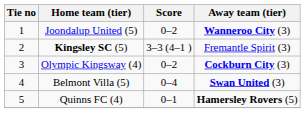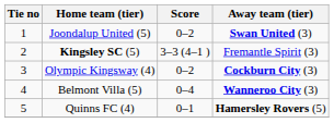 <table class="wikitable" style="text-align:center">
 <tr>
 <th>Tie no</th>
 <th>Home team (tier)</th>
 <th>Score</th>
 <th>Away team (tier)</th>
 </tr>
 <tr>
 <td>1</td>
 <td><a href='#'>Joondalup United</a> (5)</td>
 <td>0–2</td>
-<td><strong><a href='#'>Wanneroo City</a></strong> (3)</td>
+<td><strong><a href='#'>Swan United</a></strong> (3)</td>
 </tr>
 <tr>
 <td>2</td>
 <td><strong>Kingsley SC</strong> (5)</td>
 <td>3–3 (4–1 )</td>
 <td><a href='#'>Fremantle Spirit</a> (3)</td>
 </tr>
 <tr>
 <td>3</td>
 <td><a href='#'>Olympic Kingsway</a> (4)</td>
 <td>0–2</td>
 <td><strong><a href='#'>Cockburn City</a></strong> (3)</td>
 </tr>
 <tr>
 <td>4</td>
 <td>Belmont Villa (5)</td>
 <td>0–4</td>
-<td><strong><a href='#'>Swan United</a></strong> (3)</td>
+<td><strong><a href='#'>Wanneroo City</a></strong> (3)</td>
 </tr>
 <tr>
 <td>5</td>
 <td>Quinns FC (4)</td>
 <td>0–1</td>
 <td><strong>Hamersley Rovers</strong> (5)</td>
 </tr>
 <tr>
 </tr>
 </table>
